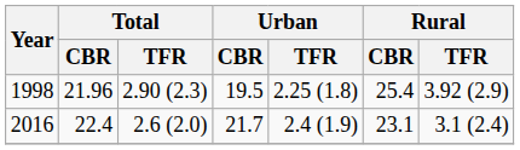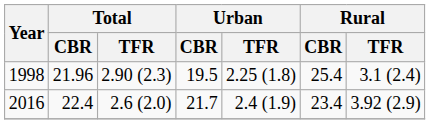 <table class="wikitable">
 <tr>
 <th rowspan=2>Year</th>
 <th colspan=2>Total</th>
 <th colspan=2>Urban</th>
 <th colspan=2>Rural</th>
 </tr>
 <tr>
 <th>CBR</th>
 <th>TFR</th>
 <th>CBR</th>
 <th>TFR</th>
 <th>CBR</th>
 <th>TFR</th>
 </tr>
 <tr>
 <td>1998</td>
 <td style="text-align:right;">21.96</td>
 <td style="text-align:right;">2.90 (2.3)</td>
 <td style="text-align:right;">19.5</td>
 <td style="text-align:right;">2.25 (1.8)</td>
 <td style="text-align:right;">25.4</td>
-<td style="text-align:right;">3.92 (2.9)</td>
+<td style="text-align:right;">3.1 (2.4)</td>
 </tr>
 <tr>
 <td>2016</td>
 <td style="text-align:right;">22.4</td>
 <td style="text-align:right;">2.6 (2.0)</td>
 <td style="text-align:right;">21.7</td>
 <td style="text-align:right;">2.4 (1.9)</td>
-<td style="text-align:right;">23.1</td>
-<td style="text-align:right;">3.1 (2.4)</td>
+<td style="text-align:right;">23.4</td>
+<td style="text-align:right;">3.92 (2.9)</td>
 </tr>
 <tr>
 </tr>
 </table>
